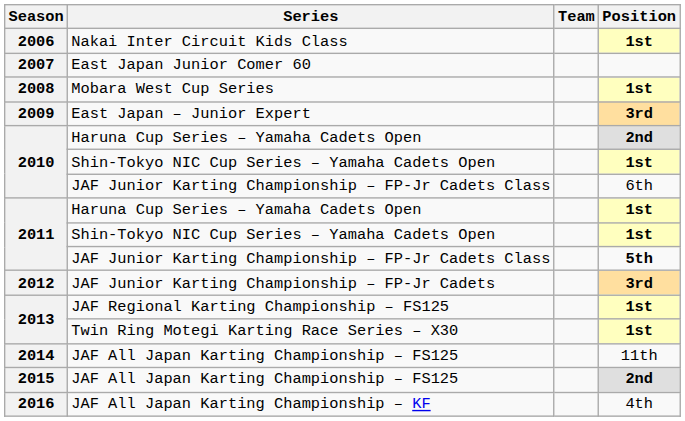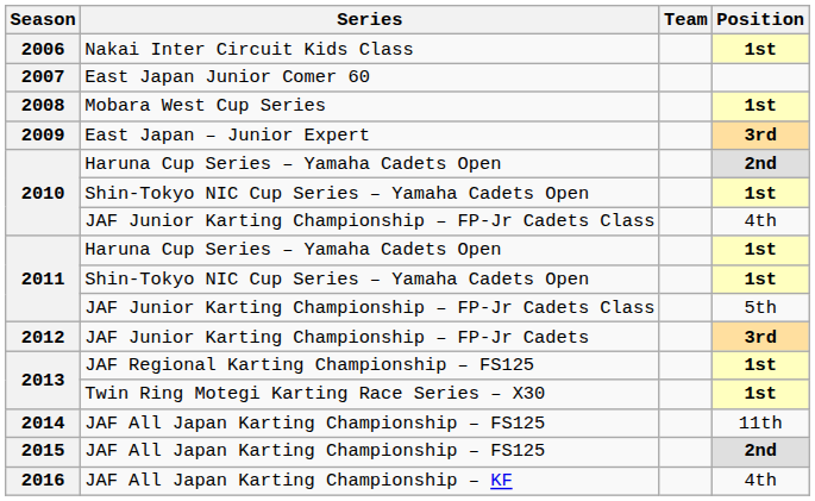 <table class="wikitable" style="font-size: 85%; text-align:center">
 <tr>
 <th>Season</th>
 <th>Series</th>
 <th>Team</th>
 <th>Position</th>
 </tr>
 <tr>
 <th>2006</th>
 <td align="left">Nakai Inter Circuit Kids Class</td>
 <td align="left"></td>
 <td style="background:#FFFFBF;"><strong>1st</strong></td>
 </tr>
 <tr>
 <th>2007</th>
 <td align="left">East Japan Junior Comer 60</td>
 <td align="left"></td>
 </tr>
 <tr>
 <th>2008</th>
 <td align="left">Mobara West Cup Series</td>
 <td align="left"></td>
 <td style="background:#FFFFBF;"><strong>1st</strong></td>
 </tr>
 <tr>
 <th>2009</th>
 <td align="left">East Japan – Junior Expert</td>
 <td align="left"></td>
 <td style="background:#FFDF9F;"><strong>3rd</strong></td>
 </tr>
 <tr>
 <th rowspan="3">2010</th>
 <td align="left">Haruna Cup Series – Yamaha Cadets Open</td>
 <td align="left"></td>
 <td style="background:#DFDFDF;"><strong>2nd</strong></td>
 </tr>
 <tr>
 <td align="left">Shin-Tokyo NIC Cup Series – Yamaha Cadets Open</td>
 <td align="left"></td>
 <td style="background:#FFFFBF;"><strong>1st</strong></td>
 </tr>
 <tr>
 <td align="left">JAF Junior Karting Championship – FP-Jr Cadets Class</td>
 <td align="left"></td>
-<td>6th</td>
+<td>4th</td>
 </tr>
 <tr>
 <th rowspan="3">2011</th>
 <td align="left">Haruna Cup Series – Yamaha Cadets Open</td>
 <td align="left"></td>
 <td style="background:#FFFFBF;"><strong>1st</strong></td>
 </tr>
 <tr>
 <td align="left">Shin-Tokyo NIC Cup Series – Yamaha Cadets Open</td>
 <td align="left"></td>
 <td style="background:#FFFFBF;"><strong>1st</strong></td>
 </tr>
 <tr>
 <td align="left">JAF Junior Karting Championship – FP-Jr Cadets Class</td>
 <td align="left"></td>
-<td><strong>5th</strong></td>
+<td>5th</td>
 </tr>
 <tr>
 <th>2012</th>
 <td align="left">JAF Junior Karting Championship – FP-Jr Cadets</td>
 <td align="left"></td>
 <td style="background:#FFDF9F;"><strong>3rd</strong></td>
 </tr>
 <tr>
 <th rowspan="2">2013</th>
 <td align="left">JAF Regional Karting Championship – FS125</td>
 <td align="left"></td>
 <td style="background:#FFFFBF;"><strong>1st</strong></td>
 </tr>
 <tr>
 <td align="left">Twin Ring Motegi Karting Race Series – X30</td>
 <td align="left"></td>
 <td style="background:#FFFFBF;"><strong>1st</strong></td>
 </tr>
 <tr>
 <th>2014</th>
 <td align="left">JAF All Japan Karting Championship – FS125</td>
 <td align="left"></td>
 <td>11th</td>
 </tr>
 <tr>
 <th>2015</th>
 <td align="left">JAF All Japan Karting Championship – FS125</td>
 <td align="left"></td>
 <td style="background:#DFDFDF;"><strong>2nd</strong></td>
 </tr>
 <tr>
 <th>2016</th>
 <td align="left">JAF All Japan Karting Championship – <a href='#'>KF</a></td>
 <td align="left"></td>
 <td>4th</td>
 </tr>
 </table>
